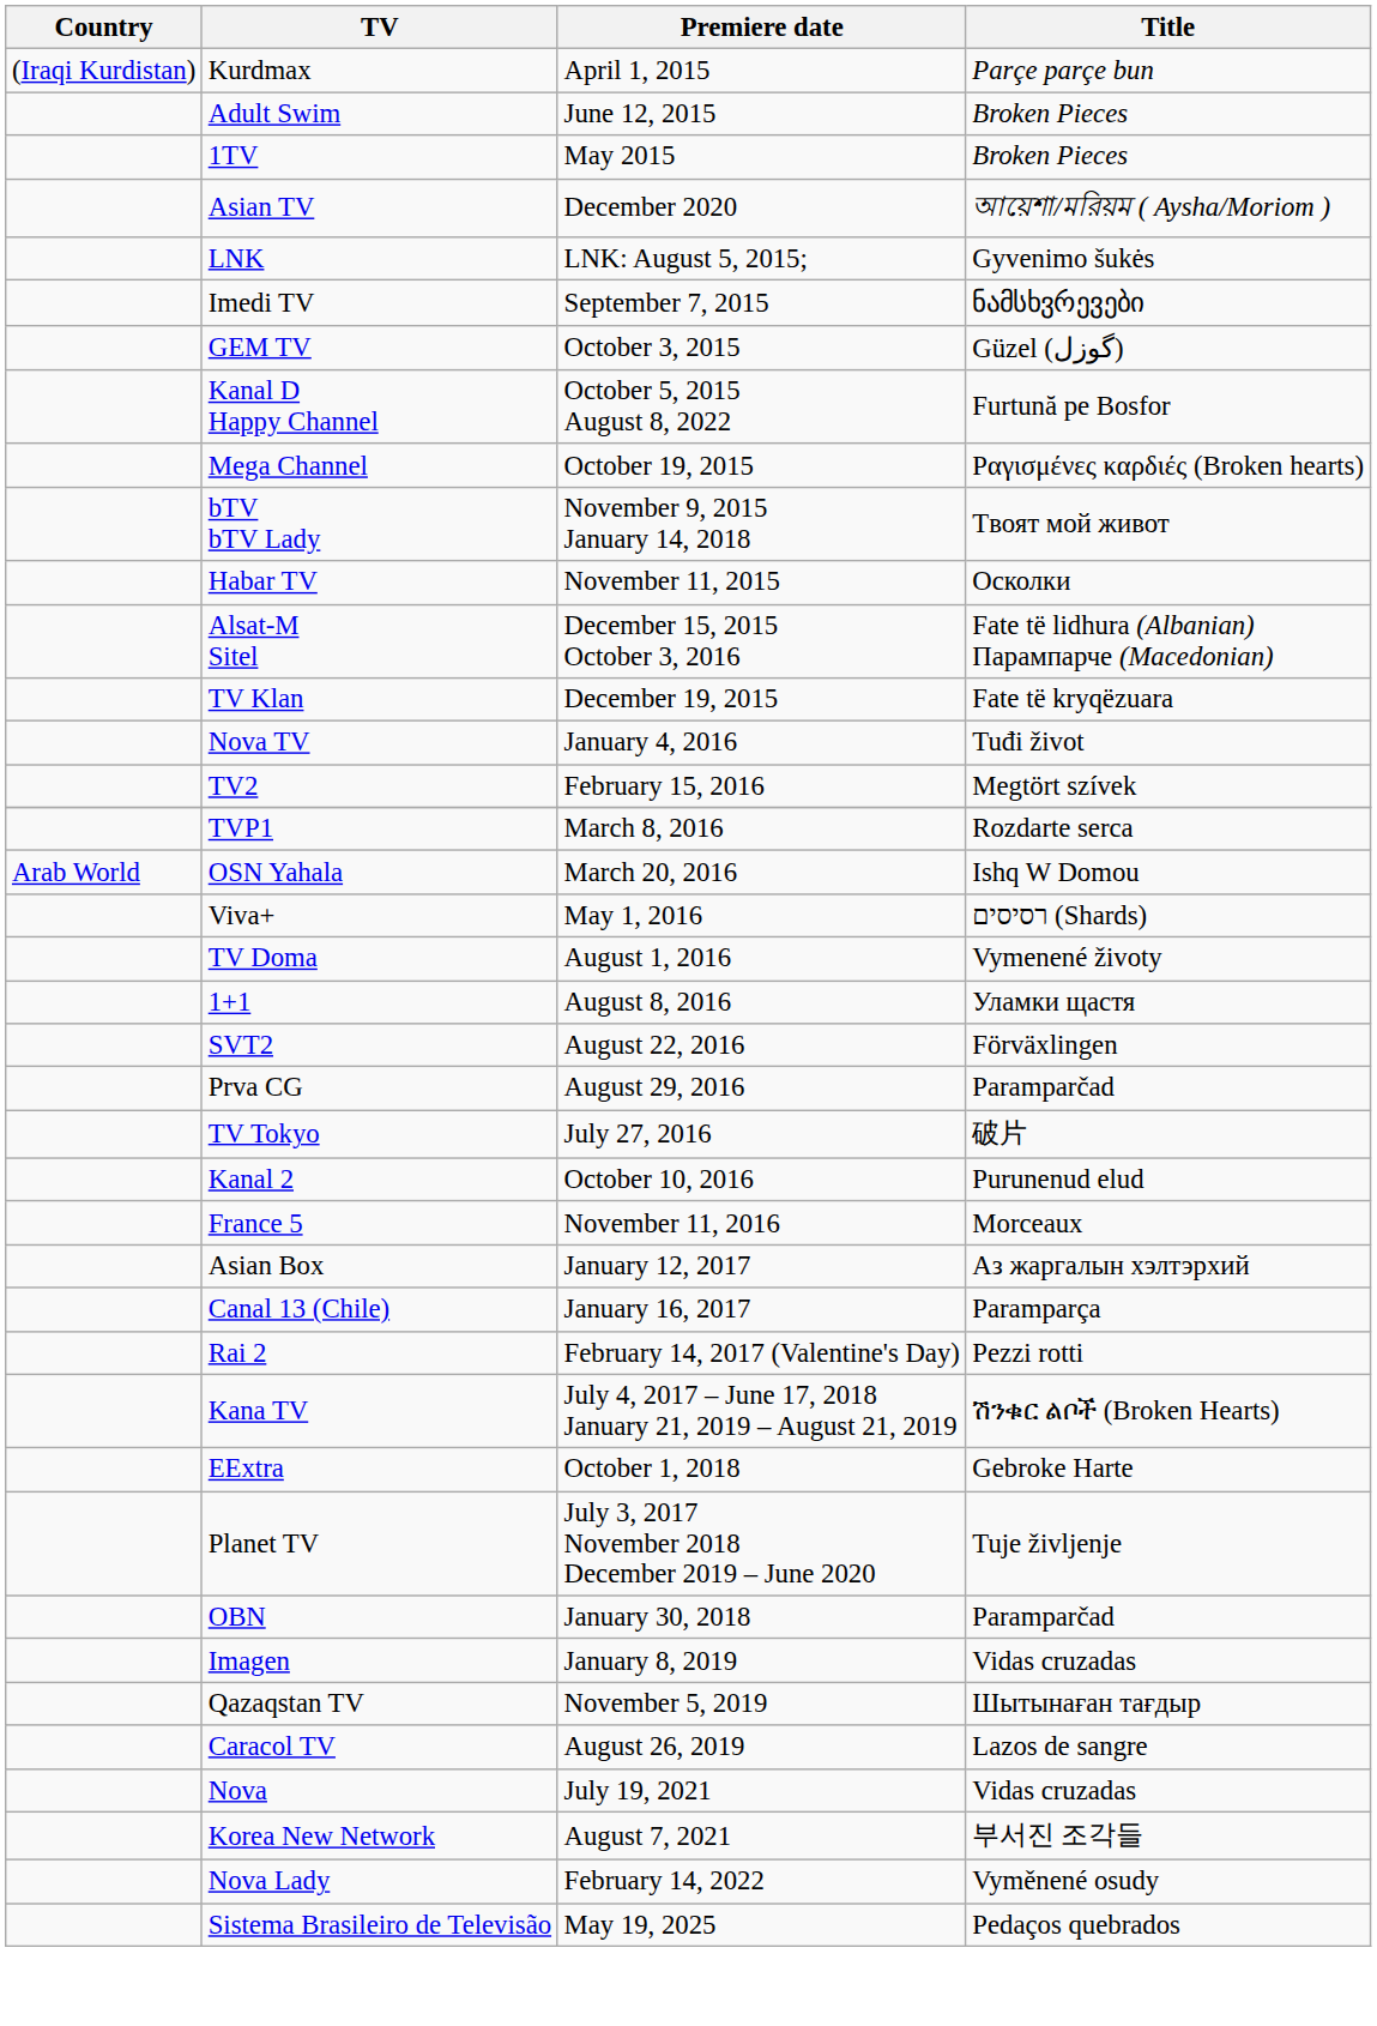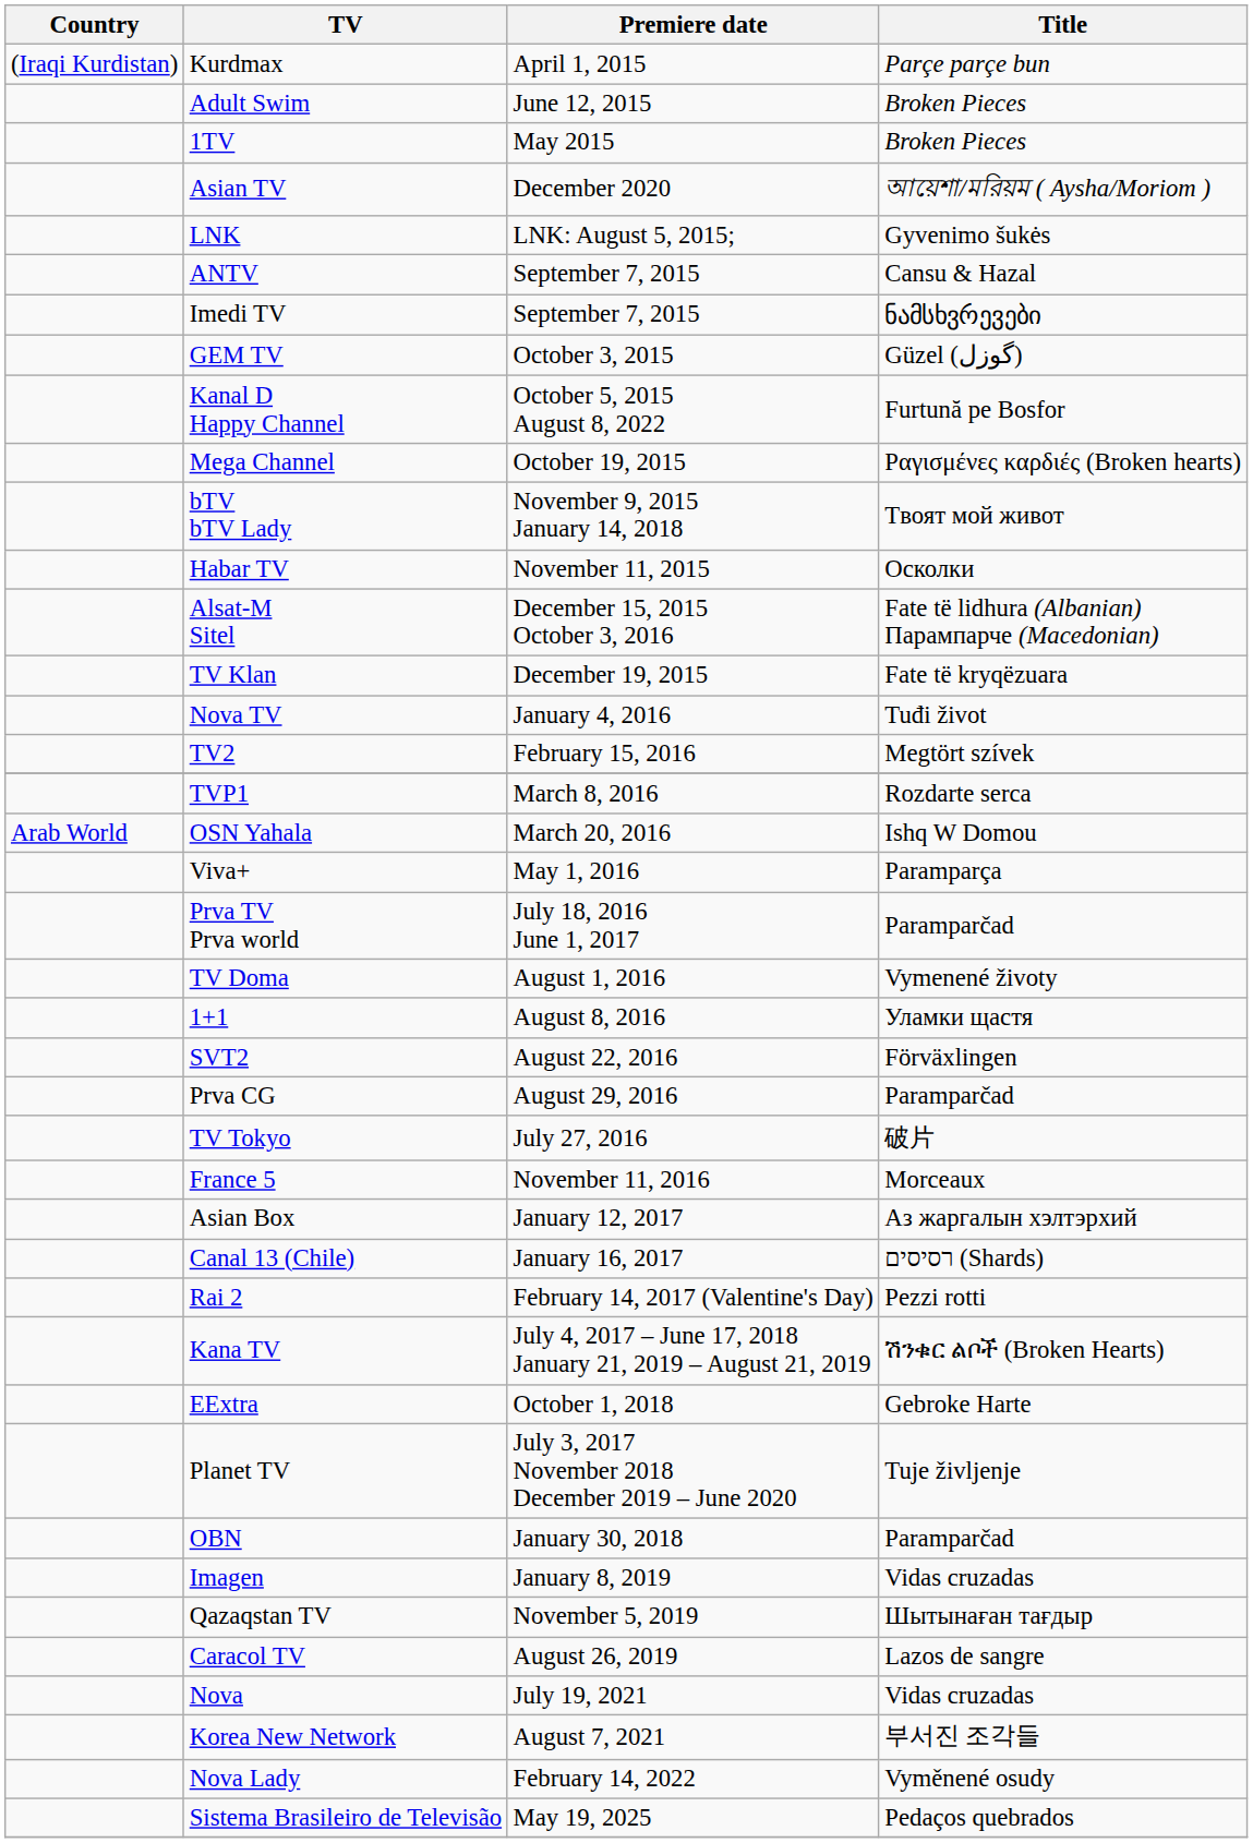 <table class="wikitable">
 <tr>
 <th>Country</th>
 <th>TV</th>
 <th>Premiere date</th>
 <th>Title</th>
 </tr>
 <tr>
 <td> (<a href='#'>Iraqi Kurdistan</a>)</td>
 <td>Kurdmax</td>
 <td>April 1, 2015</td>
 <td><em>Parçe parçe bun</em></td>
 </tr>
 <tr>
 <td></td>
 <td><a href='#'>Adult Swim</a></td>
 <td>June 12, 2015</td>
 <td><em>Broken Pieces</em></td>
 </tr>
 <tr>
 <td></td>
 <td><a href='#'>1TV</a></td>
 <td>May 2015</td>
 <td><em>Broken Pieces</em></td>
 </tr>
 <tr>
 <td></td>
 <td><a href='#'>Asian TV</a></td>
 <td>December 2020</td>
 <td><em>আয়েশা/মরিয়ম ( Aysha/Moriom  )</td>
 </tr>
 <tr>
 <td></td>
 <td><a href='#'>LNK</a></td>
 <td>LNK: August 5, 2015;</td>
 <td></em>Gyvenimo šukės<em></td>
+</tr>
+<tr>
+<td></td>
+<td><a href='#'>ANTV</a></td>
+<td>September 7, 2015</td>
+<td></em>Cansu & Hazal<em></td>
 </tr>
 <tr>
 <td></td>
 <td>Imedi TV</td>
 <td>September 7, 2015</td>
 <td></em>ნამსხვრევები<em></td>
 </tr>
 <tr>
 <td></td>
 <td><a href='#'>GEM TV</a></td>
 <td>October 3, 2015</td>
 <td></em>Güzel (گوزل)<em></td>
 </tr>
 <tr>
 <td></td>
 <td><a href='#'>Kanal D</a> <br> <a href='#'>Happy Channel</a></td>
 <td>October 5, 2015 <br> August 8, 2022</td>
 <td></em>Furtună pe Bosfor<em></td>
 </tr>
 <tr>
 <td></td>
 <td><a href='#'>Mega Channel</a></td>
 <td>October 19, 2015</td>
 <td></em>Pαγισμένες καρδιές (Broken hearts)<em></td>
 </tr>
 <tr>
 <td></td>
 <td><a href='#'>bTV</a><br><a href='#'>bTV Lady</a></td>
 <td>November 9, 2015<br>January 14, 2018</td>
 <td></em>Tвоят мой живот<em></td>
 </tr>
 <tr>
 <td></td>
 <td><a href='#'>Habar TV</a></td>
 <td>November 11, 2015</td>
 <td></em>Осколки<em></td>
 </tr>
 <tr>
 <td></td>
 <td><a href='#'>Alsat-M</a><br><a href='#'>Sitel</a></td>
 <td>December 15, 2015<br>October 3, 2016</td>
 <td></em>Fate të lidhura<em> (Albanian)<br></em>Парампарче<em> (Macedonian)</td>
 </tr>
 <tr>
 <td></td>
 <td><a href='#'>TV Klan</a></td>
 <td>December 19, 2015</td>
 <td></em>Fate të kryqëzuara<em></td>
 </tr>
 <tr>
 <td></td>
 <td><a href='#'>Nova TV</a></td>
 <td>January 4, 2016</td>
 <td></em>Tuđi život<em></td>
 </tr>
 <tr>
 <td></td>
 <td><a href='#'>TV2</a></td>
 <td>February 15, 2016</td>
 <td></em>Megtört szívek<em></td>
 </tr>
 <tr>
 </tr>
 <tr>
 <td></td>
 <td><a href='#'>TVP1</a></td>
 <td>March 8, 2016</td>
 <td></em>Rozdarte serca<em></td>
 </tr>
 <tr>
 <td> <a href='#'>Arab World</a></td>
 <td><a href='#'>OSN Yahala</a></td>
 <td>March 20, 2016</td>
 <td></em>Ishq W Domou<em></td>
 </tr>
 <tr>
 <td></td>
 <td>Viva+</td>
 <td>May 1, 2016</td>
-<td></em>רסיסים (Shards)<em></td>
+<td></em>Paramparça<em></td>
+</tr>
+<tr>
+<td></td>
+<td><a href='#'>Prva TV</a> <br> Prva world</td>
+<td>July 18, 2016 <br> June 1, 2017</td>
+<td></em>Paramparčad<em></td>
 </tr>
 <tr>
 <td></td>
 <td><a href='#'>TV Doma</a></td>
 <td>August 1, 2016</td>
 <td></em>Vymenené životy<em></td>
 </tr>
 <tr>
 <td></td>
 <td><a href='#'>1+1</a></td>
 <td>August 8, 2016</td>
 <td></em>Уламки щастя<em></td>
 </tr>
 <tr>
 <td></td>
 <td><a href='#'>SVT2</a></td>
 <td>August 22, 2016</td>
 <td></em>Förväxlingen<em></td>
 </tr>
 <tr>
 <td></td>
 <td>Prva CG</td>
 <td>August 29, 2016</td>
 <td></em>Paramparčad<em></td>
 </tr>
 <tr>
 <td></td>
 <td><a href='#'>TV Tokyo</a></td>
 <td>July 27, 2016</td>
 <td></em>破片<em></td>
 </tr>
 <tr>
 <td></td>
-<td><a href='#'>Kanal 2</a></td>
-<td>October 10, 2016</td>
-<td></em>Purunenud elud<em></td>
-</tr>
-<tr>
-<td></td>
 <td><a href='#'>France 5</a></td>
 <td>November 11, 2016</td>
 <td></em>Morceaux<em></td>
 </tr>
 <tr>
 <td></td>
 <td>Asian Box</td>
 <td>January 12, 2017</td>
 <td></em>Аз жаргалын хэлтэрхий<em></td>
 </tr>
 <tr>
 <td></td>
 <td><a href='#'>Canal 13 (Chile)</a></td>
 <td>January 16, 2017</td>
-<td></em>Paramparça<em></td>
+<td></em>רסיסים (Shards)<em></td>
 </tr>
 <tr>
 <td></td>
 <td><a href='#'>Rai 2</a></td>
 <td>February 14, 2017 (Valentine's Day)</td>
 <td></em>Pezzi rotti<em></td>
 </tr>
 <tr>
 <td></td>
 <td><a href='#'>Kana TV</a></td>
 <td>July 4, 2017 – June 17, 2018 <br> January 21, 2019 – August 21, 2019</td>
 <td></em>ሽንቁር ልቦች (Broken Hearts)<em></td>
 </tr>
 <tr>
 <td></td>
 <td><a href='#'>EExtra</a></td>
 <td>October 1, 2018</td>
 <td></em>Gebroke Harte<em></td>
 </tr>
 <tr>
 <td></td>
 <td>Planet TV</td>
 <td>July 3, 2017 <br> November 2018<br> December 2019 – June 2020</td>
 <td></em>Tuje življenje<em></td>
 </tr>
 <tr>
 <td></td>
 <td><a href='#'>OBN</a></td>
 <td>January 30, 2018</td>
 <td></em>Paramparčad<em></td>
 </tr>
 <tr>
 <td></td>
 <td><a href='#'>Imagen</a></td>
 <td>January 8, 2019</td>
 <td></em>Vidas cruzadas<em></td>
 </tr>
 <tr>
 <td></td>
 <td>Qazaqstan TV</td>
 <td>November 5, 2019</td>
 <td></em>Шытынаған тағдыр<em></td>
 </tr>
 <tr>
 <td></td>
 <td><a href='#'>Caracol TV</a></td>
 <td>August 26, 2019</td>
 <td></em>Lazos de sangre<em></td>
 </tr>
 <tr>
 <td></td>
 <td><a href='#'>Nova</a></td>
 <td>July 19, 2021</td>
 <td></em>Vidas cruzadas<em></td>
 </tr>
 <tr>
 <td></td>
 <td><a href='#'>Korea New Network</a></td>
 <td>August 7, 2021</td>
 <td></em>부서진 조각들<em></td>
 </tr>
 <tr>
 <td></td>
 <td><a href='#'>Nova Lady</a></td>
 <td>February 14, 2022</td>
 <td></em>Vyměnené osudy<em></td>
 </tr>
 <tr>
 <td></td>
 <td><a href='#'>Sistema Brasileiro de Televisão</a></td>
 <td>May 19, 2025</td>
 <td></em>Pedaços quebrados<em></td>
 </tr>
 <tr>
 </tr>
 </table>
